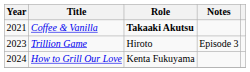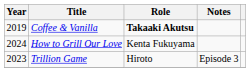 <table class="wikitable sortable">
 <tr>
 <th>Year</th>
 <th>Title</th>
 <th>Role</th>
 <th class="unsortable">Notes</th>
 <th class="unsortable"></th>
 </tr>
 <tr>
-<td>2021</td>
+<td>2019</td>
 <td><em><a href='#'>Coffee & Vanilla</a></em></td>
 <td><strong>Takaaki Akutsu</strong></td>
+<td></td>
+<td></td>
+</tr>
+<tr>
+<td>2024</td>
+<td><em><a href='#'>How to Grill Our Love</a></em></td>
+<td>Kenta Fukuyama</td>
 <td></td>
 <td></td>
 </tr>
 <tr>
 <td>2023</td>
 <td><em><a href='#'>Trillion Game</a></em></td>
 <td>Hiroto</td>
 <td>Episode 3</td>
 <td></td>
 </tr>
 <tr>
-<td>2024</td>
-<td><em><a href='#'>How to Grill Our Love</a></em></td>
-<td>Kenta Fukuyama</td>
-<td></td>
-<td></td>
-</tr>
-<tr>
 </tr>
 </table>
